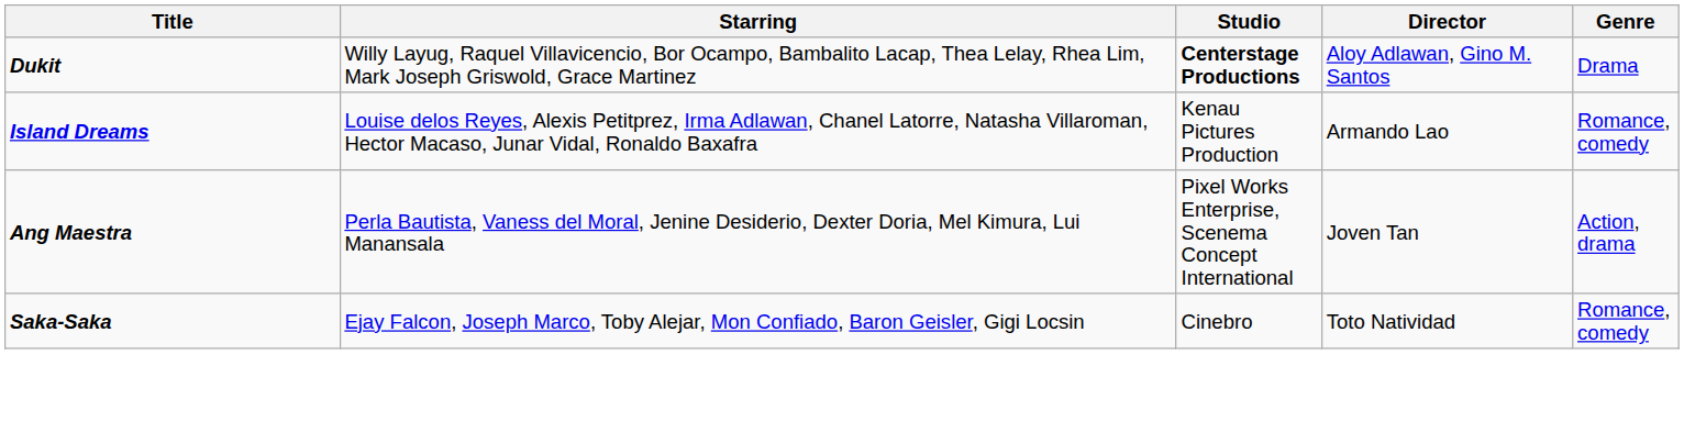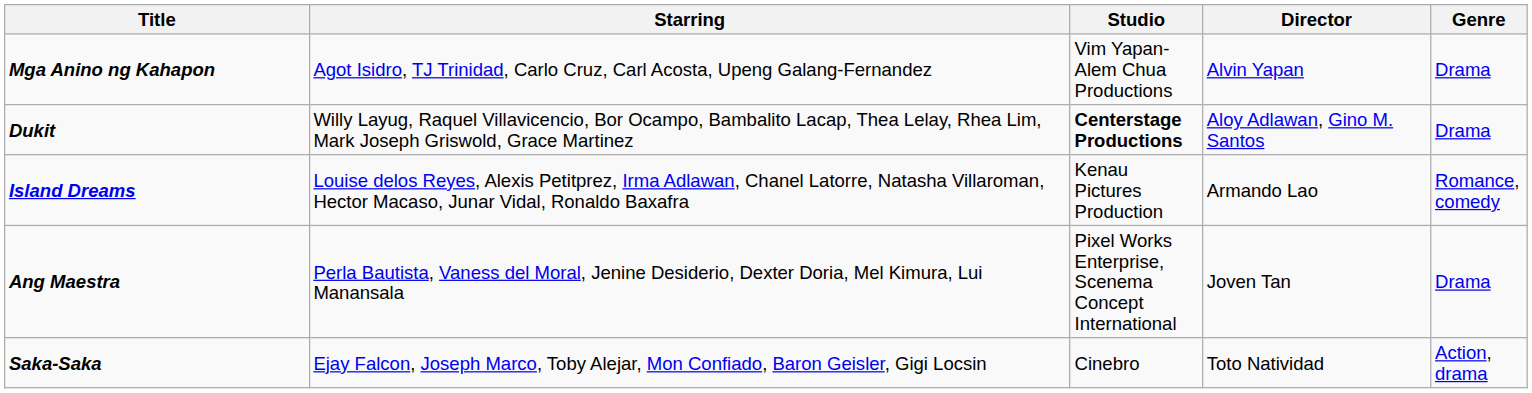 <table class="wikitable" style="font-size:95%">
 <tr>
 <th width="20%">Title</th>
 <th width="50%">Starring</th>
 <th>Studio</th>
 <th width="15%">Director</th>
 <th>Genre</th>
+</tr>
+<tr>
+<td><strong><em>Mga Anino ng Kahapon</em></strong></td>
+<td><a href='#'>Agot Isidro</a>, <a href='#'>TJ Trinidad</a>, Carlo Cruz, Carl Acosta, Upeng Galang-Fernandez</td>
+<td>Vim Yapan-Alem Chua Productions</td>
+<td><a href='#'>Alvin Yapan</a></td>
+<td><a href='#'>Drama</a></td>
 </tr>
 <tr>
 <td><strong><em>Dukit</em></strong></td>
 <td>Willy Layug, Raquel Villavicencio, Bor Ocampo, Bambalito Lacap, Thea Lelay, Rhea Lim, Mark Joseph Griswold, Grace Martinez</td>
 <td><strong>Centerstage Productions</strong></td>
 <td><a href='#'>Aloy Adlawan</a>, <a href='#'>Gino M. Santos</a></td>
 <td><a href='#'>Drama</a></td>
 </tr>
 <tr>
 <td><strong><em><a href='#'>Island Dreams</a></em></strong></td>
 <td><a href='#'>Louise delos Reyes</a>, Alexis Petitprez, <a href='#'>Irma Adlawan</a>, Chanel Latorre, Natasha Villaroman, Hector Macaso, Junar Vidal, Ronaldo Baxafra</td>
 <td>Kenau Pictures Production</td>
 <td>Armando Lao</td>
 <td><a href='#'>Romance</a>, <a href='#'>comedy</a></td>
 </tr>
 <tr>
 <td><strong><em>Ang Maestra</em></strong></td>
 <td><a href='#'>Perla Bautista</a>, <a href='#'>Vaness del Moral</a>, Jenine Desiderio, Dexter Doria, Mel Kimura, Lui Manansala</td>
 <td>Pixel Works Enterprise, Scenema Concept International</td>
 <td>Joven Tan</td>
-<td><a href='#'>Action</a>, <a href='#'>drama</a></td>
+<td><a href='#'>Drama</a></td>
 </tr>
 <tr>
 <td><strong><em>Saka-Saka</em></strong></td>
 <td><a href='#'>Ejay Falcon</a>, <a href='#'>Joseph Marco</a>, Toby Alejar, <a href='#'>Mon Confiado</a>, <a href='#'>Baron Geisler</a>, Gigi Locsin</td>
 <td>Cinebro</td>
 <td>Toto Natividad</td>
-<td><a href='#'>Romance</a>, <a href='#'>comedy</a></td>
+<td><a href='#'>Action</a>, <a href='#'>drama</a></td>
 </tr>
 </table>
